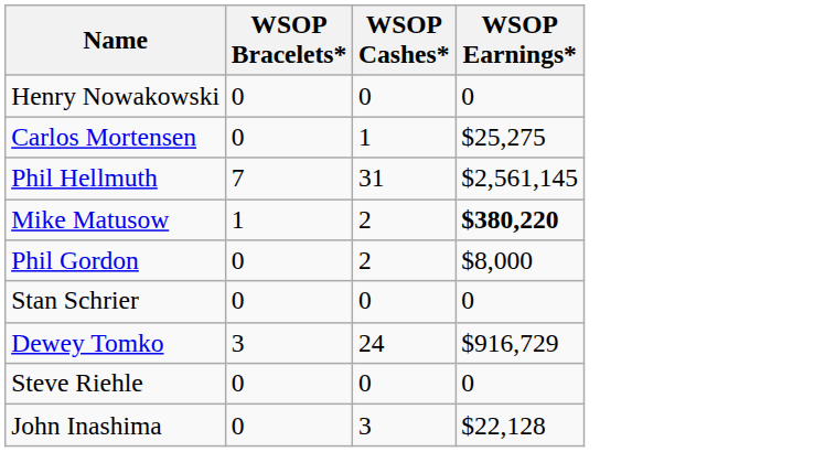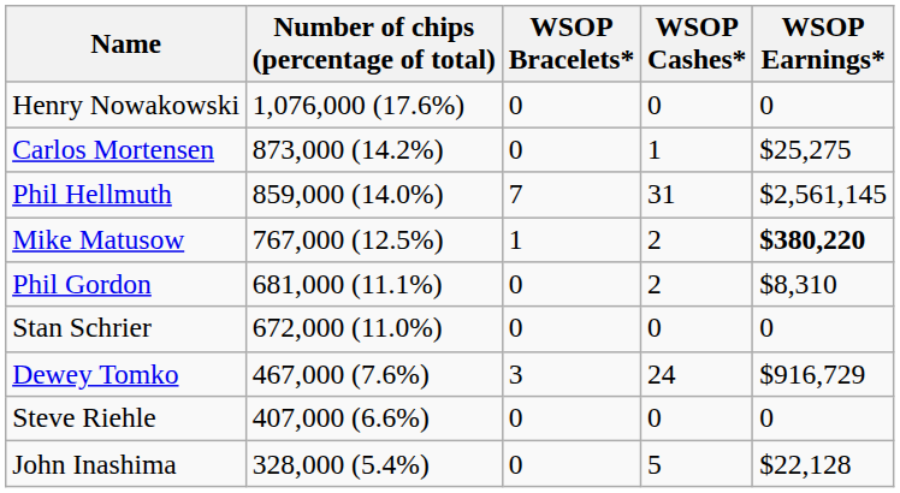 <table class="wikitable sortable">
 <tr>
 <th>Name</th>
+<th>Number of chips<br>(percentage of total)</th>
 <th>WSOP<br>Bracelets*</th>
 <th>WSOP<br>Cashes*</th>
 <th>WSOP<br>Earnings*</th>
 </tr>
 <tr>
 <td> Henry Nowakowski</td>
+<td>1,076,000 (17.6%)</td>
 <td>0</td>
 <td>0</td>
 <td>0</td>
 </tr>
 <tr>
 <td> <a href='#'>Carlos Mortensen</a></td>
+<td>873,000 (14.2%)</td>
 <td>0</td>
 <td>1</td>
 <td>$25,275</td>
 </tr>
 <tr>
 <td> <a href='#'>Phil Hellmuth</a></td>
+<td>859,000 (14.0%)</td>
 <td>7</td>
 <td>31</td>
 <td>$2,561,145</td>
 </tr>
 <tr>
 <td> <a href='#'>Mike Matusow</a></td>
+<td>767,000 (12.5%)</td>
 <td>1</td>
 <td>2</td>
 <td><strong>$380,220</strong></td>
 </tr>
 <tr>
 <td> <a href='#'>Phil Gordon</a></td>
+<td>681,000 (11.1%)</td>
 <td>0</td>
 <td>2</td>
-<td>$8,000</td>
+<td>$8,310</td>
 </tr>
 <tr>
 <td> Stan Schrier</td>
+<td>672,000 (11.0%)</td>
 <td>0</td>
 <td>0</td>
 <td>0</td>
 </tr>
 <tr>
 <td> <a href='#'>Dewey Tomko</a></td>
+<td>467,000 (7.6%)</td>
 <td>3</td>
 <td>24</td>
 <td>$916,729</td>
 </tr>
 <tr>
 <td> Steve Riehle</td>
+<td>407,000 (6.6%)</td>
 <td>0</td>
 <td>0</td>
 <td>0</td>
 </tr>
 <tr>
 <td> John Inashima</td>
+<td>328,000 (5.4%)</td>
 <td>0</td>
-<td>3</td>
+<td>5</td>
 <td>$22,128</td>
 </tr>
 </table>
